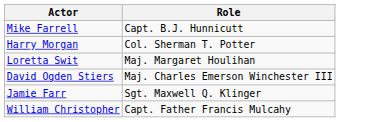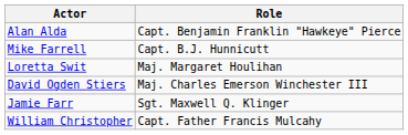 <table class="wikitable">
 <tr>
 <th>Actor</th>
 <th>Role</th>
 </tr>
 <tr>
+<td><a href='#'>Alan Alda</a></td>
+<td>Capt. Benjamin Franklin "Hawkeye" Pierce</td>
+</tr>
+<tr>
 <td><a href='#'>Mike Farrell</a></td>
 <td>Capt. B.J. Hunnicutt</td>
-</tr>
-<tr>
-<td><a href='#'>Harry Morgan</a></td>
-<td>Col. Sherman T. Potter</td>
 </tr>
 <tr>
 <td><a href='#'>Loretta Swit</a></td>
 <td>Maj. Margaret Houlihan</td>
 </tr>
 <tr>
 <td><a href='#'>David Ogden Stiers</a></td>
 <td>Maj. Charles Emerson Winchester III</td>
 </tr>
 <tr>
 <td><a href='#'>Jamie Farr</a></td>
 <td>Sgt. Maxwell Q. Klinger</td>
 </tr>
 <tr>
 <td><a href='#'>William Christopher</a></td>
 <td>Capt. Father Francis Mulcahy</td>
 </tr>
 </table>
